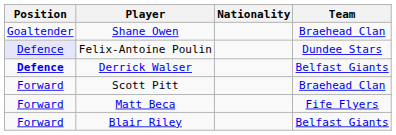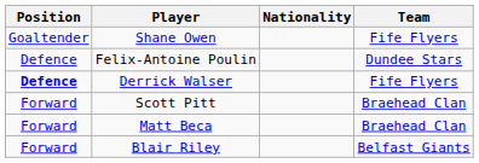 <table class="wikitable">
 <tr>
 <th>Position</th>
 <th>Player</th>
 <th>Nationality</th>
 <th>Team</th>
 </tr>
 <tr align="center">
 <td><a href='#'>Goaltender</a></td>
 <td><a href='#'>Shane Owen</a></td>
 <td></td>
-<td><a href='#'>Braehead Clan</a></td>
+<td><a href='#'>Fife Flyers</a></td>
 </tr>
 <tr align="center">
-<td style="background: lavender;"><a href='#'>Defence</a></td>
+<td><a href='#'>Defence</a></td>
 <td>Felix-Antoine Poulin</td>
 <td></td>
 <td><a href='#'>Dundee Stars</a></td>
 </tr>
 <tr align="center">
 <td><strong><a href='#'>Defence</a></strong></td>
 <td><a href='#'>Derrick Walser</a></td>
 <td></td>
-<td><a href='#'>Belfast Giants</a></td>
+<td><a href='#'>Fife Flyers</a></td>
 </tr>
 <tr align="center">
 <td><a href='#'>Forward</a></td>
 <td>Scott Pitt</td>
 <td></td>
 <td><a href='#'>Braehead Clan</a></td>
 </tr>
 <tr align="center">
 <td><a href='#'>Forward</a></td>
 <td><a href='#'>Matt Beca</a></td>
 <td></td>
-<td><a href='#'>Fife Flyers</a></td>
+<td><a href='#'>Braehead Clan</a></td>
 </tr>
 <tr align="center">
 <td><a href='#'>Forward</a></td>
 <td><a href='#'>Blair Riley</a></td>
 <td></td>
 <td><a href='#'>Belfast Giants</a></td>
 </tr>
 </table>
